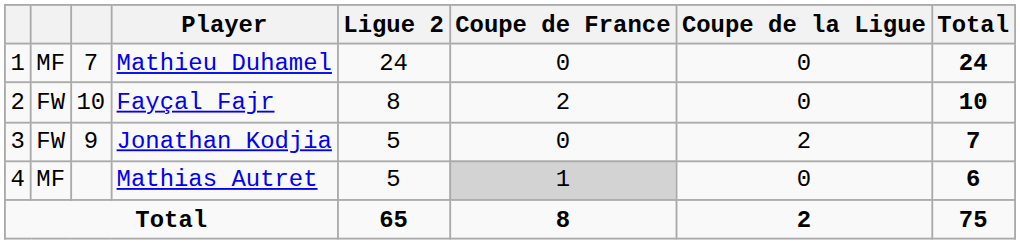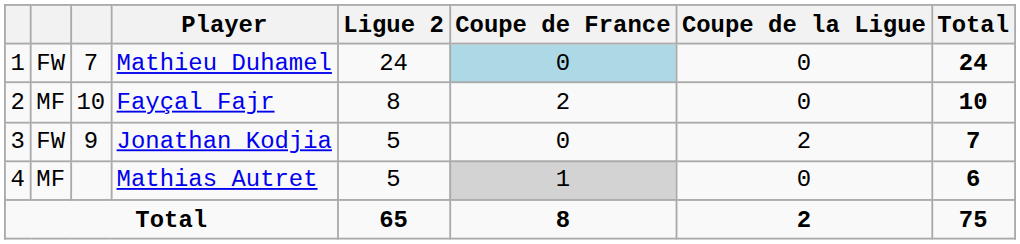 <table class="wikitable sortable" style="text-align:center">
 <tr>
 <th></th>
 <th></th>
 <th></th>
 <th>Player</th>
 <th>Ligue 2</th>
 <th>Coupe de France</th>
 <th>Coupe de la Ligue</th>
 <th><strong>Total</strong></th>
 </tr>
 <tr>
 <td>1</td>
-<td>MF</td>
+<td>FW</td>
 <td>7</td>
 <td style="text-align:left;"> <a href='#'>Mathieu Duhamel</a></td>
 <td>24</td>
-<td>0</td>
+<td style="background: lightblue;">0</td>
 <td>0</td>
 <td><strong>24</strong></td>
 </tr>
 <tr>
 <td>2</td>
-<td>FW</td>
+<td>MF</td>
 <td>10</td>
 <td style="text-align:left;"> <a href='#'>Fayçal Fajr</a></td>
 <td>8</td>
 <td>2</td>
 <td>0</td>
 <td><strong>10</strong></td>
 </tr>
 <tr>
 <td>3</td>
 <td>FW</td>
 <td>9</td>
 <td style="text-align:left;"> <a href='#'>Jonathan Kodjia</a></td>
 <td>5</td>
 <td>0</td>
 <td>2</td>
 <td><strong>7</strong></td>
 </tr>
 <tr>
 <td>4</td>
 <td>MF</td>
 <td></td>
 <td style="text-align:left;"> <a href='#'>Mathias Autret</a></td>
 <td>5</td>
 <td style="background: lightgrey;">1</td>
 <td>0</td>
 <td><strong>6</strong></td>
 </tr>
 <tr class="sortbottom">
 <td colspan="4"><strong>Total</strong></td>
 <td><strong>65</strong></td>
 <td><strong>8</strong></td>
 <td><strong>2</strong></td>
 <td><strong>75</strong></td>
 </tr>
 </table>
